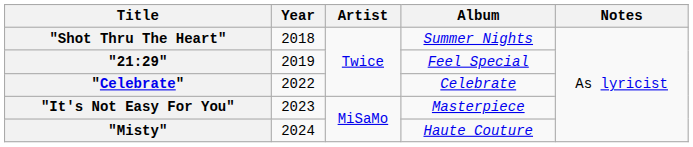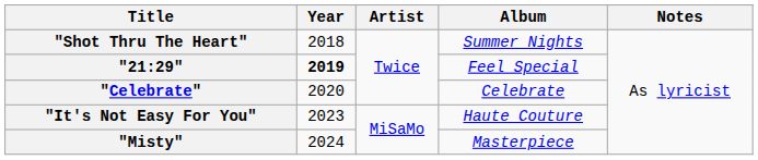 <table class="wikitable plainrowheaders" style="text-align:center; width:40%">
 <tr>
 <th scope="col">Title</th>
 <th scope="col">Year</th>
 <th scope="col">Artist</th>
 <th scope="col">Album</th>
 <th scope="col">Notes</th>
 </tr>
 <tr>
 <th scope="row">"Shot Thru The Heart"</th>
 <td>2018</td>
 <td rowspan="3"><a href='#'>Twice</a></td>
 <td><em><a href='#'>Summer Nights</a></em></td>
 <td rowspan="5">As <a href='#'>lyricist</a></td>
 </tr>
 <tr>
 <th scope="row">"21:29"</th>
-<td>2019</td>
+<td><strong>2019</strong></td>
 <td><em><a href='#'>Feel Special</a></em></td>
 </tr>
 <tr>
 <th scope="row">"<a href='#'>Celebrate</a>"</th>
-<td>2022</td>
+<td>2020</td>
 <td><em><a href='#'>Celebrate</a></em></td>
 </tr>
 <tr>
 <th scope="row">"It's Not Easy For You"</th>
 <td>2023</td>
 <td rowspan="2"><a href='#'>MiSaMo</a></td>
-<td><em><a href='#'>Masterpiece</a></em></td>
+<td><em><a href='#'>Haute Couture</a></em></td>
 </tr>
 <tr>
 <th scope="row">"Misty"</th>
 <td>2024</td>
-<td><em><a href='#'>Haute Couture</a></em></td>
+<td><em><a href='#'>Masterpiece</a></em></td>
 </tr>
 </table>
